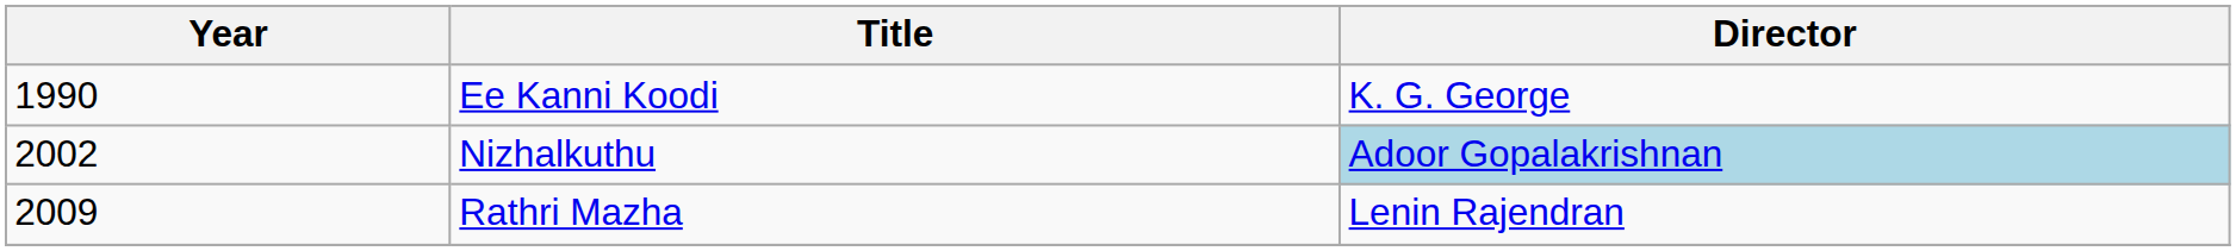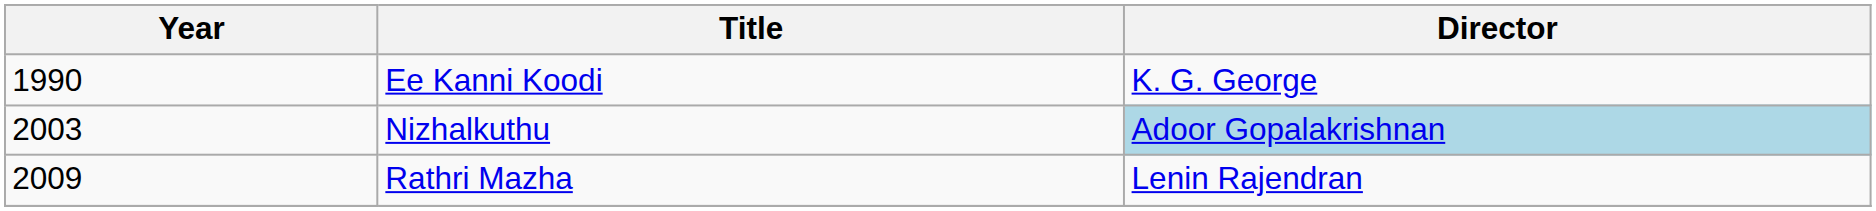 <table class="wikitable plainrowheaders sortable" style="width:75%">
 <tr>
 <th scope="col" style="width:15%">Year</th>
 <th scope="col" style="width:30%">Title</th>
 <th scope="col" style="width:30%">Director</th>
 </tr>
 <tr>
 <td>1990</td>
 <td><a href='#'>Ee Kanni Koodi</a></td>
 <td><a href='#'>K. G. George</a></td>
 </tr>
 <tr>
-<td>2002</td>
+<td>2003</td>
 <td><a href='#'>Nizhalkuthu</a></td>
 <td style="background: lightblue;"><a href='#'>Adoor Gopalakrishnan</a></td>
 </tr>
 <tr>
 <td>2009</td>
 <td><a href='#'>Rathri Mazha</a></td>
 <td><a href='#'>Lenin Rajendran</a></td>
 </tr>
 <tr>
 </tr>
 </table>
